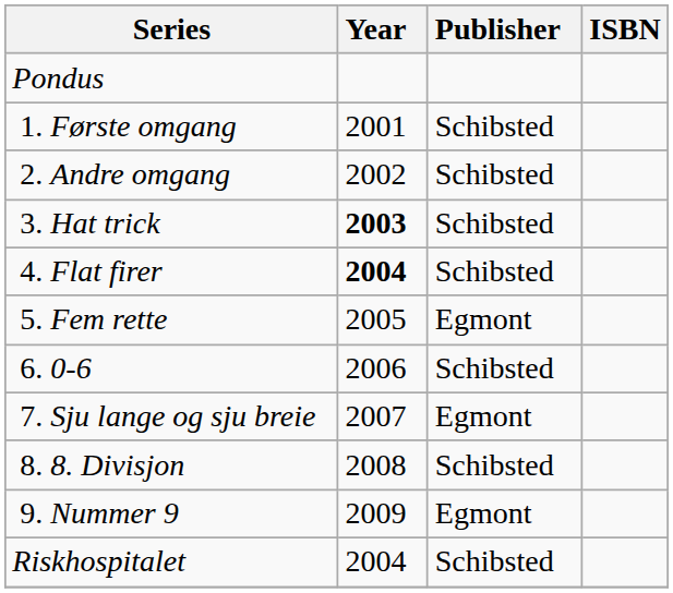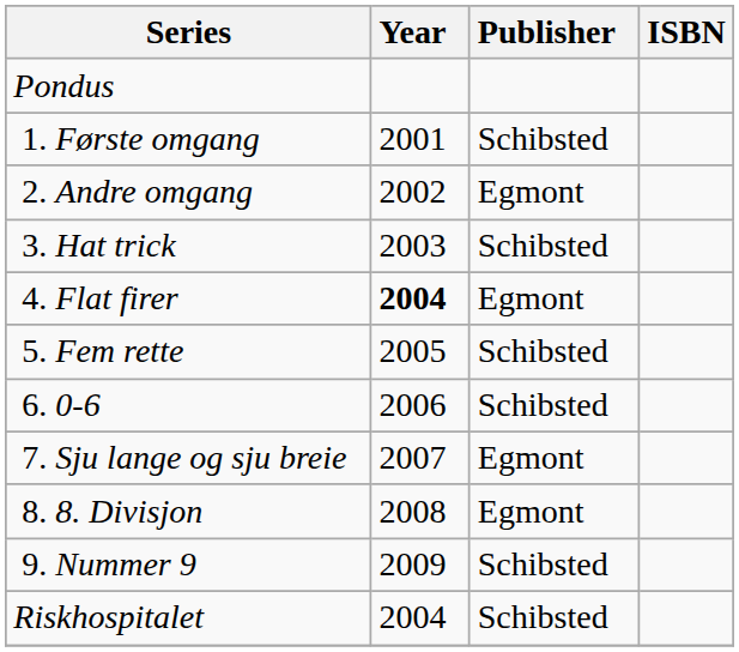 <table class="wikitable">
 <tr>
 <th>Series</th>
 <th>Year  </th>
 <th>Publisher  </th>
 <th>ISBN</th>
 </tr>
 <tr>
 <td><em>Pondus</em></td>
 <td></td>
 <td></td>
 <td></td>
 </tr>
 <tr>
 <td> 1. <em>Første omgang</em> </td>
 <td>2001</td>
 <td>Schibsted</td>
 <td><small></small> </td>
 </tr>
 <tr>
 <td> 2. <em>Andre omgang</em></td>
 <td>2002</td>
-<td>Schibsted</td>
+<td>Egmont</td>
 <td><small>  </small></td>
 </tr>
 <tr>
 <td> 3. <em>Hat trick</em></td>
-<td><strong>2003</strong></td>
+<td>2003</td>
 <td>Schibsted</td>
 <td><small>  </small></td>
 </tr>
 <tr>
 <td> 4. <em>Flat firer</em></td>
 <td><strong>2004</strong></td>
-<td>Schibsted</td>
+<td>Egmont</td>
 <td><small>  </small></td>
 </tr>
 <tr>
 <td> 5. <em>Fem rette</em></td>
 <td>2005</td>
-<td>Egmont</td>
+<td>Schibsted</td>
 <td><small>  </small></td>
 </tr>
 <tr>
 <td> 6. <em>0-6</em></td>
 <td>2006</td>
 <td>Schibsted</td>
 <td><small>  </small></td>
 </tr>
 <tr>
 <td> 7. <em>Sju lange og sju breie</em>  </td>
 <td>2007</td>
 <td>Egmont</td>
 <td><small></small>  </td>
 </tr>
 <tr>
 <td> 8. <em>8. Divisjon</em></td>
 <td>2008</td>
-<td>Schibsted</td>
+<td>Egmont</td>
 <td><small></small>  </td>
 </tr>
 <tr>
 <td> 9. <em>Nummer 9</em>  </td>
 <td>2009</td>
-<td>Egmont</td>
+<td>Schibsted</td>
 <td><small></small>  </td>
 </tr>
 <tr>
 <td><em>Riskhospitalet</em></td>
 <td>2004</td>
 <td>Schibsted</td>
 <td><small>  </small></td>
 </tr>
 <tr>
 </tr>
 </table>
